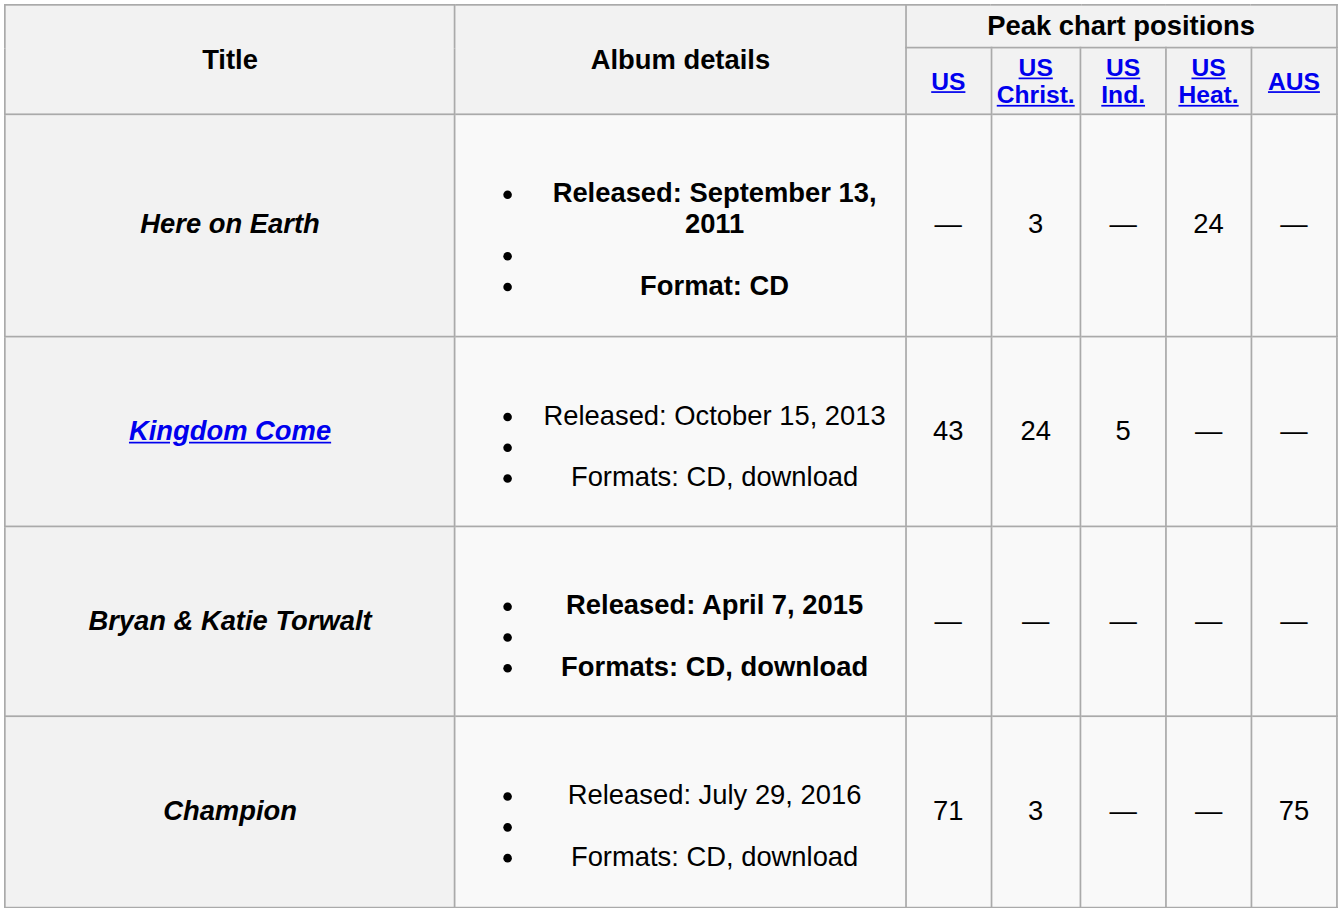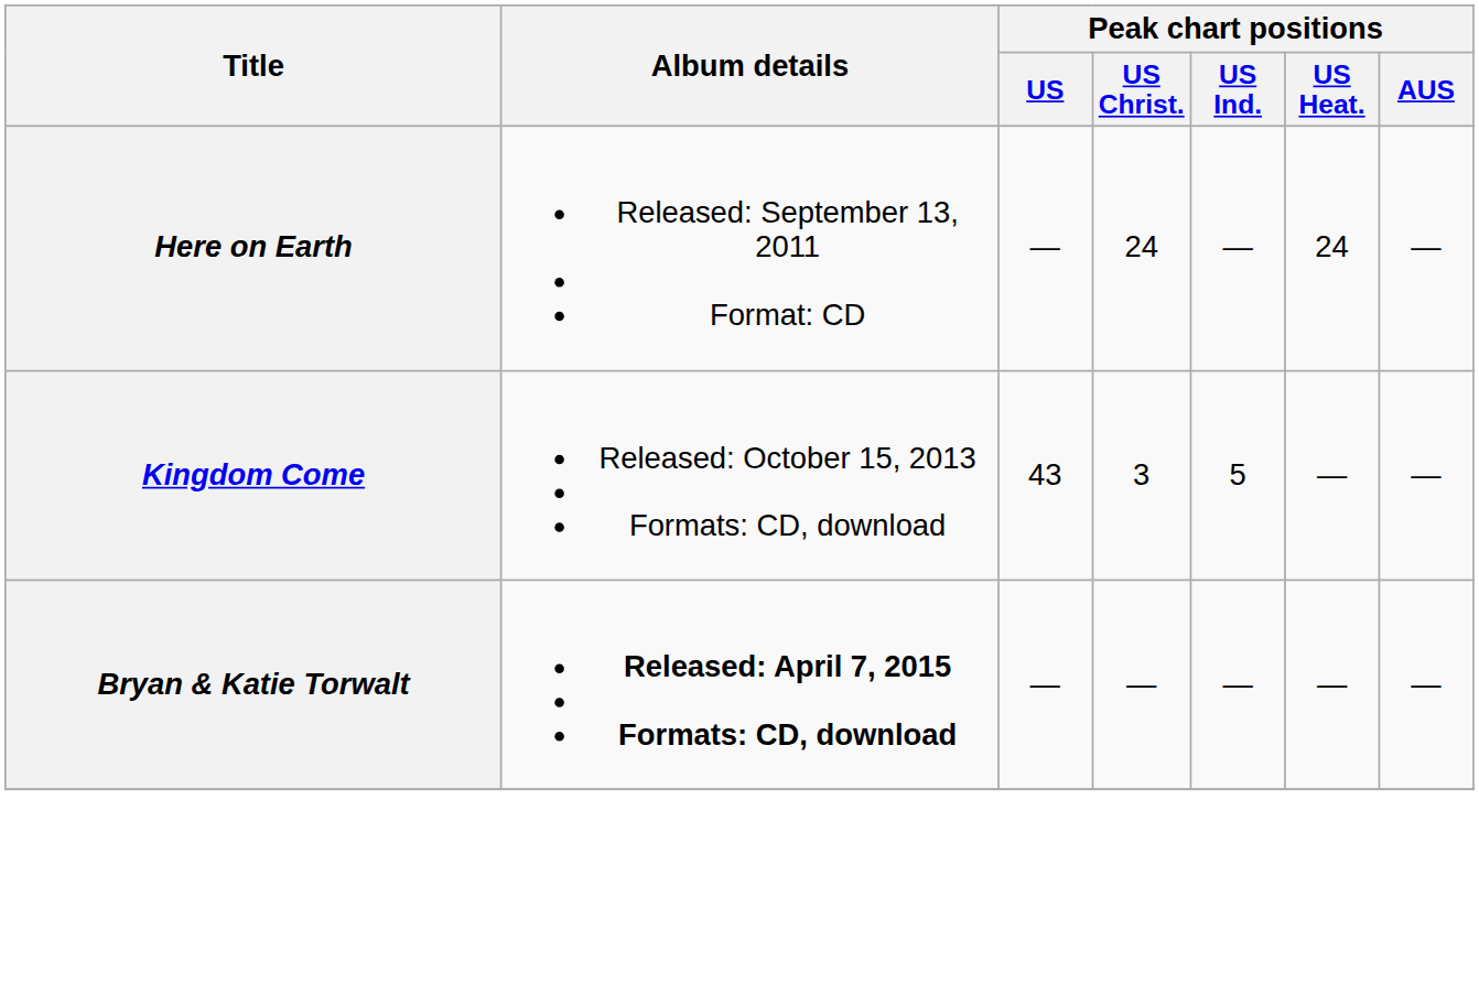 <table class="wikitable plainrowheaders" style="text-align:center;">
 <tr>
 <th scope="col" rowspan="2" style="width:16em;">Title</th>
 <th scope="col" rowspan="2" style="width:16em;">Album details</th>
 <th scope="col" colspan="5">Peak chart positions</th>
 </tr>
 <tr>
 <th style="width:3em; font-size:90%"><a href='#'>US</a></th>
 <th style="width:3em; font-size:90%"><a href='#'>US<br>Christ.</a></th>
 <th style="width:3em; font-size:90%"><a href='#'>US<br>Ind.</a></th>
 <th style="width:3em; font-size:90%"><a href='#'>US<br>Heat.</a></th>
 <th style="width:3em; font-size:90%"><a href='#'>AUS</a><br></th>
 </tr>
 <tr>
 <th scope="row"><em>Here on Earth</em></th>
-<td><strong><br><ul><li>Released: September 13, 2011</li><li></li><li>Format: CD</li></ul></strong></td>
+<td><br><ul><li>Released: September 13, 2011</li><li></li><li>Format: CD</li></ul></td>
 <td>—</td>
-<td>3</td>
+<td>24</td>
 <td>—</td>
 <td>24</td>
 <td>—</td>
 </tr>
 <tr>
 <th scope="row"><a href='#'><em>Kingdom Come</em></a></th>
 <td><br><ul><li>Released: October 15, 2013</li><li></li><li>Formats: CD, download</li></ul></td>
 <td>43</td>
-<td>24</td>
+<td>3</td>
 <td>5</td>
 <td>—</td>
 <td>—</td>
 </tr>
 <tr>
 <th scope="row"><em>Bryan & Katie Torwalt</em></th>
 <td><strong><br><ul><li>Released: April 7, 2015</li><li></li><li>Formats: CD, download</li></ul></strong></td>
 <td>—</td>
 <td>—</td>
 <td>—</td>
 <td>—</td>
 <td>—</td>
 </tr>
 <tr>
-<th scope="row"><em>Champion</em></th>
-<td><br><ul><li>Released: July 29, 2016</li><li></li><li>Formats: CD, download</li></ul></td>
-<td>71</td>
-<td>3</td>
-<td>—</td>
-<td>—</td>
-<td>75</td>
-</tr>
-<tr>
 </tr>
 </table>
